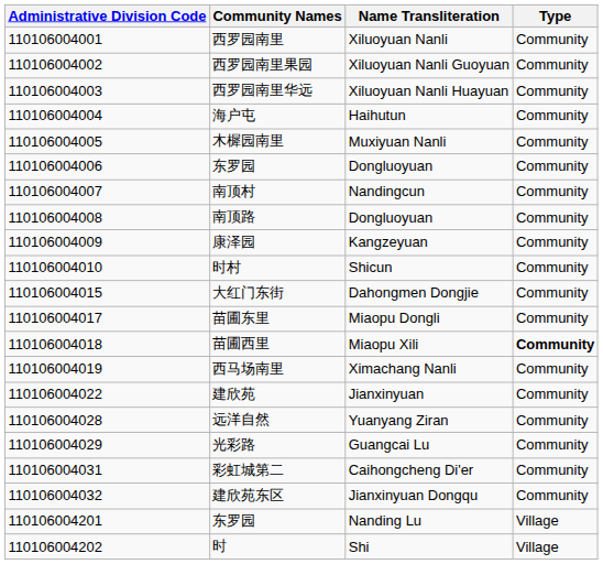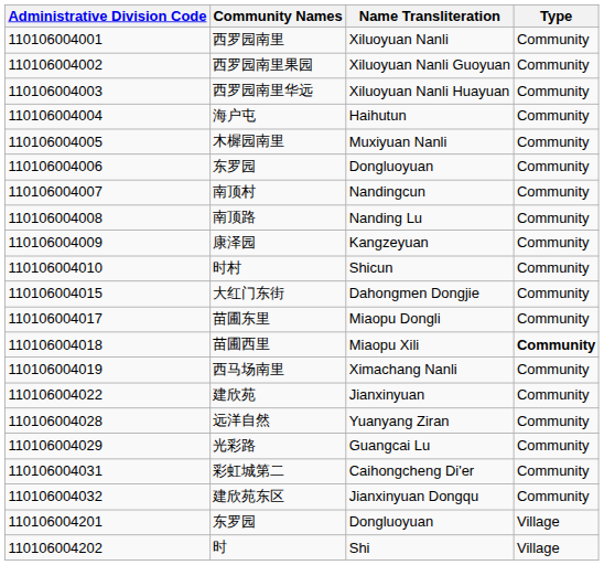 <table class="wikitable sortable">
 <tr>
 <th><a href='#'>Administrative Division Code</a></th>
 <th>Community Names</th>
 <th>Name Transliteration</th>
 <th>Type</th>
 </tr>
 <tr>
 <td>110106004001</td>
 <td>西罗园南里</td>
 <td>Xiluoyuan Nanli</td>
 <td>Community</td>
 </tr>
 <tr>
 <td>110106004002</td>
 <td>西罗园南里果园</td>
 <td>Xiluoyuan Nanli Guoyuan</td>
 <td>Community</td>
 </tr>
 <tr>
 <td>110106004003</td>
 <td>西罗园南里华远</td>
 <td>Xiluoyuan Nanli Huayuan</td>
 <td>Community</td>
 </tr>
 <tr>
 <td>110106004004</td>
 <td>海户屯</td>
 <td>Haihutun</td>
 <td>Community</td>
 </tr>
 <tr>
 <td>110106004005</td>
 <td>木樨园南里</td>
 <td>Muxiyuan Nanli</td>
 <td>Community</td>
 </tr>
 <tr>
 <td>110106004006</td>
 <td>东罗园</td>
 <td>Dongluoyuan</td>
 <td>Community</td>
 </tr>
 <tr>
 <td>110106004007</td>
 <td>南顶村</td>
 <td>Nandingcun</td>
 <td>Community</td>
 </tr>
 <tr>
 <td>110106004008</td>
 <td>南顶路</td>
-<td>Dongluoyuan</td>
+<td>Nanding Lu</td>
 <td>Community</td>
 </tr>
 <tr>
 <td>110106004009</td>
 <td>康泽园</td>
 <td>Kangzeyuan</td>
 <td>Community</td>
 </tr>
 <tr>
 <td>110106004010</td>
 <td>时村</td>
 <td>Shicun</td>
 <td>Community</td>
 </tr>
 <tr>
 <td>110106004015</td>
 <td>大红门东街</td>
 <td>Dahongmen Dongjie</td>
 <td>Community</td>
 </tr>
 <tr>
 <td>110106004017</td>
 <td>苗圃东里</td>
 <td>Miaopu Dongli</td>
 <td>Community</td>
 </tr>
 <tr>
 <td>110106004018</td>
 <td>苗圃西里</td>
 <td>Miaopu Xili</td>
 <td><strong>Community</strong></td>
 </tr>
 <tr>
 <td>110106004019</td>
 <td>西马场南里</td>
 <td>Ximachang Nanli</td>
 <td>Community</td>
 </tr>
 <tr>
 <td>110106004022</td>
 <td>建欣苑</td>
 <td>Jianxinyuan</td>
 <td>Community</td>
 </tr>
 <tr>
 <td>110106004028</td>
 <td>远洋自然</td>
 <td>Yuanyang Ziran</td>
 <td>Community</td>
 </tr>
 <tr>
 <td>110106004029</td>
 <td>光彩路</td>
 <td>Guangcai Lu</td>
 <td>Community</td>
 </tr>
 <tr>
 <td>110106004031</td>
 <td>彩虹城第二</td>
 <td>Caihongcheng Di'er</td>
 <td>Community</td>
 </tr>
 <tr>
 <td>110106004032</td>
 <td>建欣苑东区</td>
 <td>Jianxinyuan Dongqu</td>
 <td>Community</td>
 </tr>
 <tr>
 <td>110106004201</td>
 <td>东罗园</td>
-<td>Nanding Lu</td>
+<td>Dongluoyuan</td>
 <td>Village</td>
 </tr>
 <tr>
 <td>110106004202</td>
 <td>时</td>
 <td>Shi</td>
 <td>Village</td>
 </tr>
 </table>
